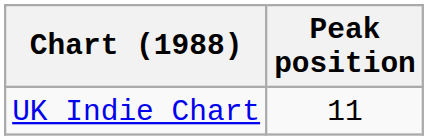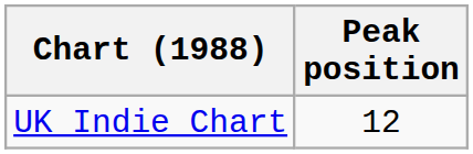 <table class="wikitable sortable">
 <tr>
 <th scope="col">Chart (1988)</th>
 <th scope="col">Peak<br>position</th>
 </tr>
 <tr>
 <td><a href='#'>UK Indie Chart</a></td>
-<td style="text-align:center;">11</td>
+<td style="text-align:center;">12</td>
 </tr>
 </table>
